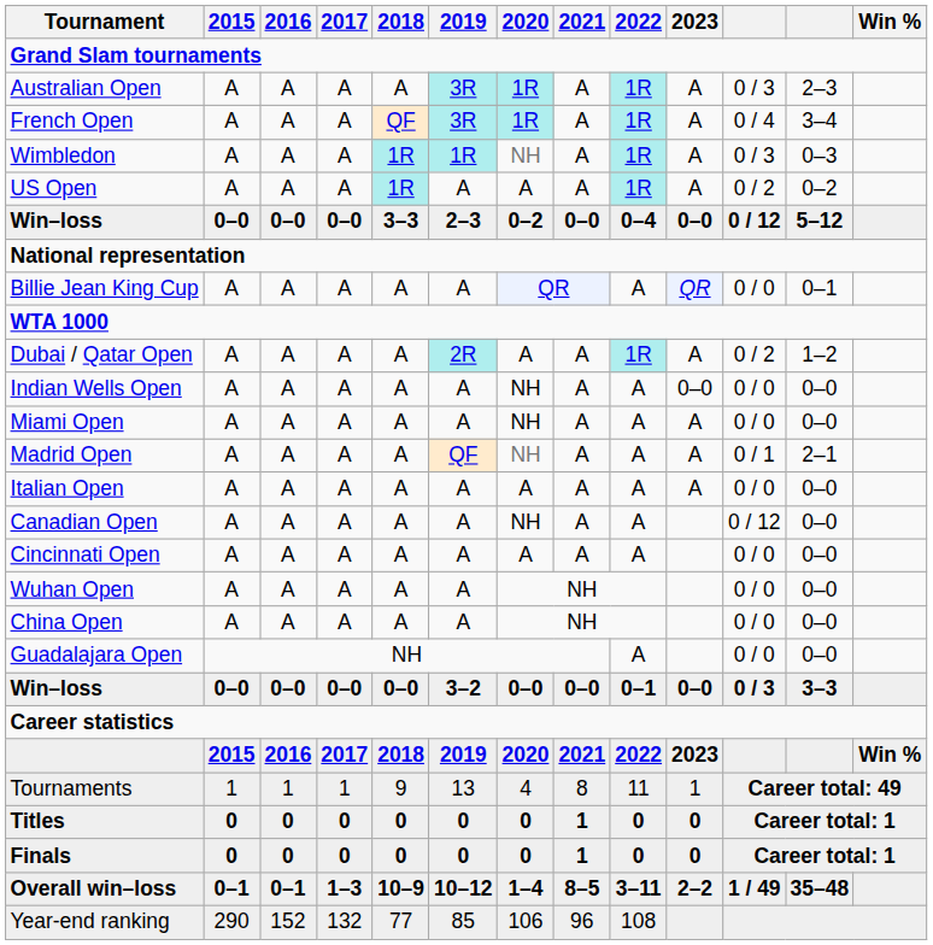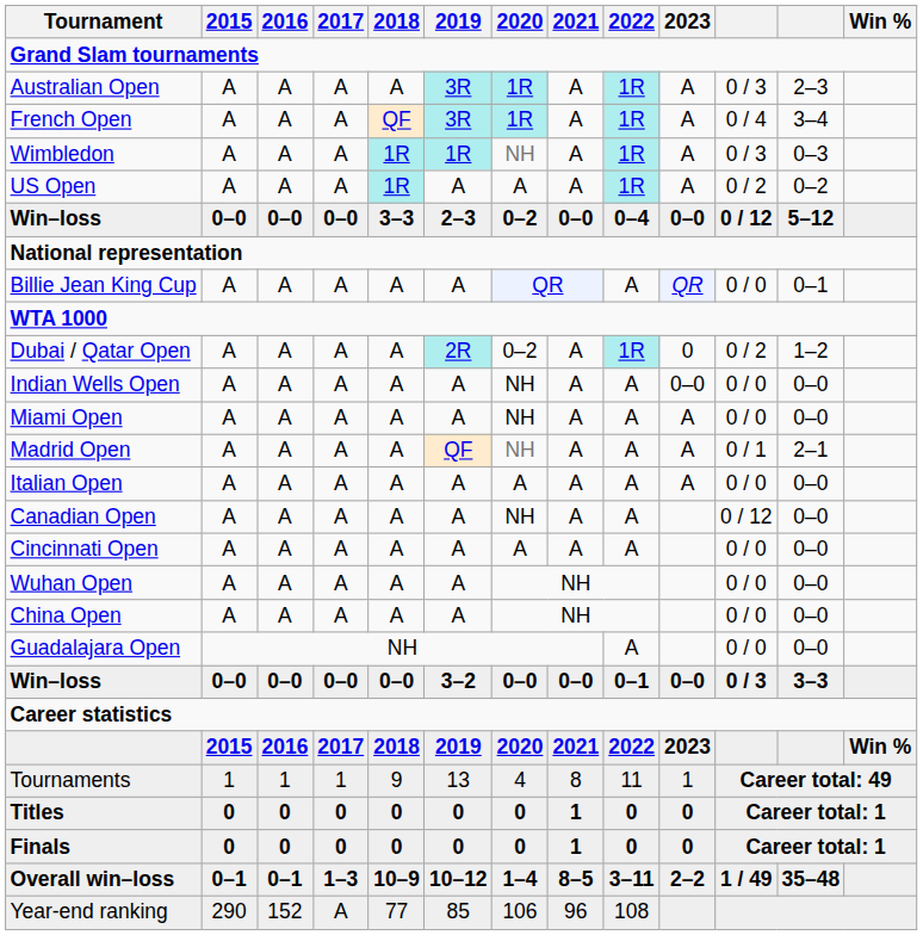 <table class=wikitable nowrap style="text-align:center">
 <tr>
 <th>Tournament</th>
 <th><a href='#'>2015</a></th>
 <th><a href='#'>2016</a></th>
 <th><a href='#'>2017</a></th>
 <th><a href='#'>2018</a></th>
 <th><a href='#'>2019</a></th>
 <th><a href='#'>2020</a></th>
 <th><a href='#'>2021</a></th>
 <th><a href='#'>2022</a></th>
 <th>2023</th>
 <th></th>
 <th></th>
 <th>Win %</th>
 </tr>
 <tr>
 <td colspan="13" align="left"><strong><a href='#'>Grand Slam tournaments</a></strong></td>
 </tr>
 <tr>
 <td align=left><a href='#'>Australian Open</a></td>
 <td>A</td>
 <td>A</td>
 <td>A</td>
 <td>A</td>
 <td bgcolor=afeeee><a href='#'>3R</a></td>
 <td bgcolor=afeeee><a href='#'>1R</a></td>
 <td>A</td>
 <td bgcolor=afeeee><a href='#'>1R</a></td>
 <td>A</td>
 <td>0 / 3</td>
 <td>2–3</td>
 <td></td>
 </tr>
 <tr>
 <td align=left><a href='#'>French Open</a></td>
 <td>A</td>
 <td>A</td>
 <td>A</td>
 <td bgcolor="ffebcd"><a href='#'>QF</a></td>
 <td bgcolor=afeeee><a href='#'>3R</a></td>
 <td bgcolor=afeeee><a href='#'>1R</a></td>
 <td>A</td>
 <td bgcolor=afeeee><a href='#'>1R</a></td>
 <td>A</td>
 <td>0 / 4</td>
 <td>3–4</td>
 <td></td>
 </tr>
 <tr>
 <td align=left><a href='#'>Wimbledon</a></td>
 <td>A</td>
 <td>A</td>
 <td>A</td>
 <td bgcolor="afeeee"><a href='#'>1R</a></td>
 <td bgcolor=afeeee><a href='#'>1R</a></td>
 <td style=color:#767676>NH</td>
 <td>A</td>
 <td bgcolor=afeeee><a href='#'>1R</a></td>
 <td>A</td>
 <td>0 / 3</td>
 <td>0–3</td>
 <td></td>
 </tr>
 <tr>
 <td align=left><a href='#'>US Open</a></td>
 <td>A</td>
 <td>A</td>
 <td>A</td>
 <td bgcolor="afeeee"><a href='#'>1R</a></td>
 <td>A</td>
 <td>A</td>
 <td>A</td>
 <td bgcolor=afeeee><a href='#'>1R</a></td>
 <td>A</td>
 <td>0 / 2</td>
 <td>0–2</td>
 <td></td>
 </tr>
 <tr style=background:#efefef;font-weight:bold>
 <td align=left>Win–loss</td>
 <td>0–0</td>
 <td>0–0</td>
 <td>0–0</td>
 <td>3–3</td>
 <td>2–3</td>
 <td>0–2</td>
 <td>0–0</td>
 <td>0–4</td>
 <td>0–0</td>
 <td>0 / 12</td>
 <td>5–12</td>
 <td></td>
 </tr>
 <tr>
 <td colspan="13" align=left><strong>National representation</strong></td>
 </tr>
 <tr>
 <td align=left><a href='#'>Billie Jean King Cup</a></td>
 <td>A</td>
 <td>A</td>
 <td>A</td>
 <td>A</td>
 <td>A</td>
 <td colspan="2" bgcolor=ecf2ff><a href='#'>QR</a></td>
 <td>A</td>
 <td bgcolor=ecf2ff><em><a href='#'>QR</a></em></td>
 <td>0 / 0</td>
 <td>0–1</td>
 <td></td>
 </tr>
 <tr>
 <td colspan="13" align="left"><strong><a href='#'>WTA 1000</a></strong></td>
 </tr>
 <tr>
 <td align="left"><a href='#'>Dubai</a> / <a href='#'>Qatar Open</a></td>
 <td>A</td>
 <td>A</td>
 <td>A</td>
 <td>A</td>
 <td bgcolor="afeeee"><a href='#'>2R</a></td>
-<td>A</td>
+<td>0–2</td>
 <td>A</td>
 <td bgcolor="afeeee"><a href='#'>1R</a></td>
-<td>A</td>
+<td>0</td>
 <td>0 / 2</td>
 <td>1–2</td>
 <td></td>
 </tr>
 <tr>
 <td align="left"><a href='#'>Indian Wells Open</a></td>
 <td>A</td>
 <td>A</td>
 <td>A</td>
 <td>A</td>
 <td>A</td>
 <td>NH</td>
 <td>A</td>
 <td>A</td>
 <td>0–0</td>
 <td>0 / 0</td>
 <td>0–0</td>
 <td></td>
 </tr>
 <tr>
 <td align="left"><a href='#'>Miami Open</a></td>
 <td>A</td>
 <td>A</td>
 <td>A</td>
 <td>A</td>
 <td>A</td>
 <td>NH</td>
 <td>A</td>
 <td>A</td>
 <td>A</td>
 <td>0 / 0</td>
 <td>0–0</td>
 <td></td>
 </tr>
 <tr>
 <td align="left"><a href='#'>Madrid Open</a></td>
 <td>A</td>
 <td>A</td>
 <td>A</td>
 <td>A</td>
 <td bgcolor="ffebcd"><a href='#'>QF</a></td>
 <td style="color:#767676">NH</td>
 <td>A</td>
 <td>A</td>
 <td>A</td>
 <td>0 / 1</td>
 <td>2–1</td>
 <td></td>
 </tr>
 <tr>
 <td align="left"><a href='#'>Italian Open</a></td>
 <td>A</td>
 <td>A</td>
 <td>A</td>
 <td>A</td>
 <td>A</td>
 <td>A</td>
 <td>A</td>
 <td>A</td>
 <td>A</td>
 <td>0 / 0</td>
 <td>0–0</td>
 <td></td>
 </tr>
 <tr>
 <td align="left"><a href='#'>Canadian Open</a></td>
 <td>A</td>
 <td>A</td>
 <td>A</td>
 <td>A</td>
 <td>A</td>
 <td>NH</td>
 <td>A</td>
 <td>A</td>
 <td></td>
 <td>0 / 12</td>
 <td>0–0</td>
 <td></td>
 </tr>
 <tr>
 <td align="left"><a href='#'>Cincinnati Open</a></td>
 <td>A</td>
 <td>A</td>
 <td>A</td>
 <td>A</td>
 <td>A</td>
 <td>A</td>
 <td>A</td>
 <td>A</td>
 <td></td>
 <td>0 / 0</td>
 <td>0–0</td>
 <td></td>
 </tr>
 <tr>
 <td align="left"><a href='#'>Wuhan Open</a></td>
 <td>A</td>
 <td>A</td>
 <td>A</td>
 <td>A</td>
 <td>A</td>
 <td colspan="3">NH</td>
 <td></td>
 <td>0 / 0</td>
 <td>0–0</td>
 <td></td>
 </tr>
 <tr>
 <td align="left"><a href='#'>China Open</a></td>
 <td>A</td>
 <td>A</td>
 <td>A</td>
 <td>A</td>
 <td>A</td>
 <td colspan="3">NH</td>
 <td></td>
 <td>0 / 0</td>
 <td>0–0</td>
 <td></td>
 </tr>
 <tr>
 <td align="left"><a href='#'>Guadalajara Open</a></td>
 <td colspan="7">NH</td>
 <td>A</td>
 <td></td>
 <td>0 / 0</td>
 <td>0–0</td>
 <td></td>
 </tr>
 <tr style=background:#efefef;font-weight:bold>
 <td align="left">Win–loss</td>
 <td>0–0</td>
 <td>0–0</td>
 <td>0–0</td>
 <td>0–0</td>
 <td>3–2</td>
 <td>0–0</td>
 <td>0–0</td>
 <td>0–1</td>
 <td>0–0</td>
 <td>0 / 3</td>
 <td>3–3</td>
 <td></td>
 </tr>
 <tr>
 <td colspan="13"  align="left"><strong>Career statistics</strong></td>
 </tr>
 <tr style=background:#efefef;font-weight:bold>
 <td></td>
 <td><a href='#'>2015</a></td>
 <td><a href='#'>2016</a></td>
 <td><a href='#'>2017</a></td>
 <td><a href='#'>2018</a></td>
 <td><a href='#'>2019</a></td>
 <td><a href='#'>2020</a></td>
 <td><a href='#'>2021</a></td>
 <td><a href='#'>2022</a></td>
 <td>2023</td>
 <td></td>
 <td></td>
 <td>Win %</td>
 </tr>
 <tr bgcolor=efefef>
 <td align="left">Tournaments</td>
 <td>1</td>
 <td>1</td>
 <td>1</td>
 <td>9</td>
 <td>13</td>
 <td>4</td>
 <td>8</td>
 <td>11</td>
 <td>1</td>
 <td colspan="3"><strong>Career total: 49</strong></td>
 </tr>
 <tr style=background:#efefef;font-weight:bold>
 <td align="left">Titles</td>
 <td>0</td>
 <td>0</td>
 <td>0</td>
 <td>0</td>
 <td>0</td>
 <td>0</td>
 <td>1</td>
 <td>0</td>
 <td>0</td>
 <td colspan="3">Career total: 1</td>
 </tr>
 <tr style=background:#efefef;font-weight:bold>
 <td align="left">Finals</td>
 <td>0</td>
 <td>0</td>
 <td>0</td>
 <td>0</td>
 <td>0</td>
 <td>0</td>
 <td>1</td>
 <td>0</td>
 <td>0</td>
 <td colspan="3">Career total: 1</td>
 </tr>
 <tr style=background:#efefef;font-weight:bold>
 <td align="left">Overall win–loss</td>
 <td>0–1</td>
 <td>0–1</td>
 <td>1–3</td>
 <td>10–9</td>
 <td>10–12</td>
 <td>1–4</td>
 <td>8–5</td>
 <td>3–11</td>
 <td>2–2</td>
 <td>1 / 49</td>
 <td>35–48</td>
 <td></td>
 </tr>
 <tr bgcolor=efefef>
 <td align="left">Year-end ranking</td>
 <td>290</td>
 <td>152</td>
-<td>132</td>
+<td>A</td>
 <td>77</td>
 <td>85</td>
 <td>106</td>
 <td>96</td>
 <td>108</td>
 <td></td>
 <td colspan="3"></td>
 </tr>
 </table>
